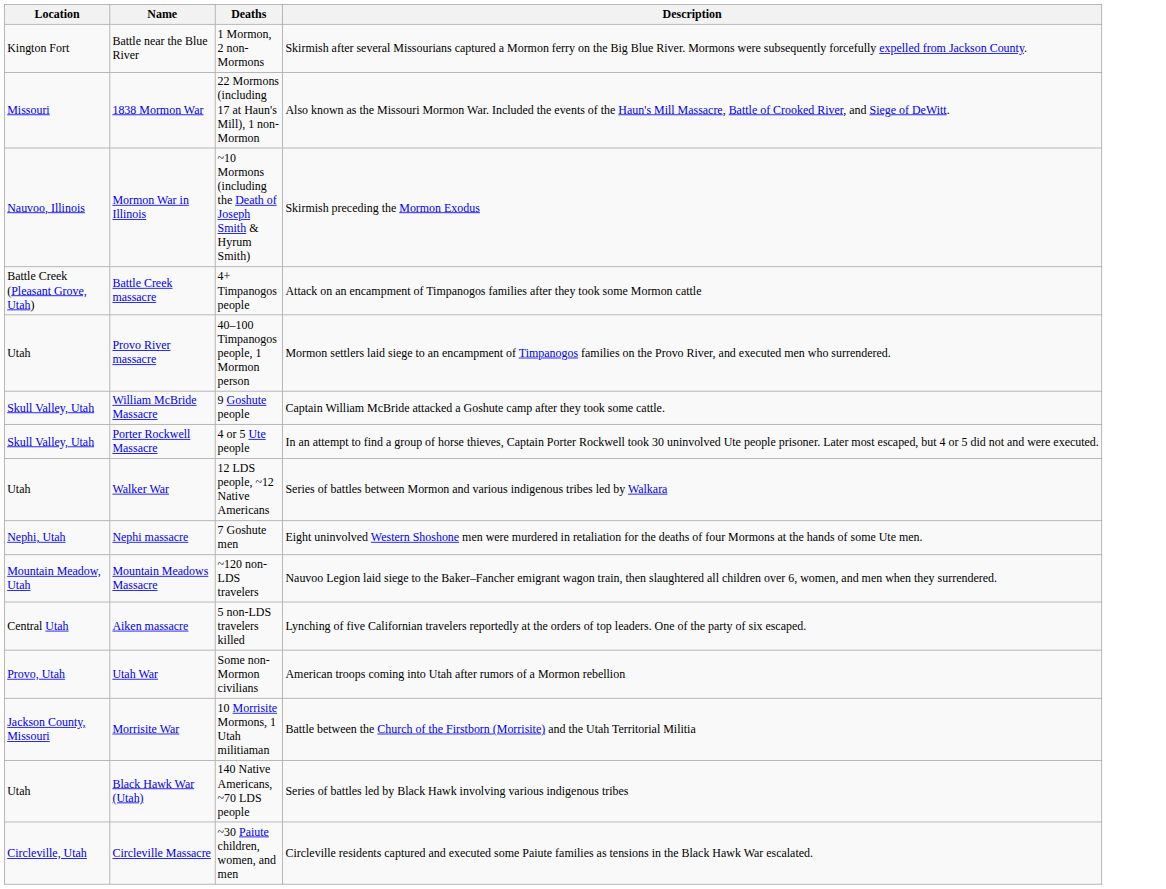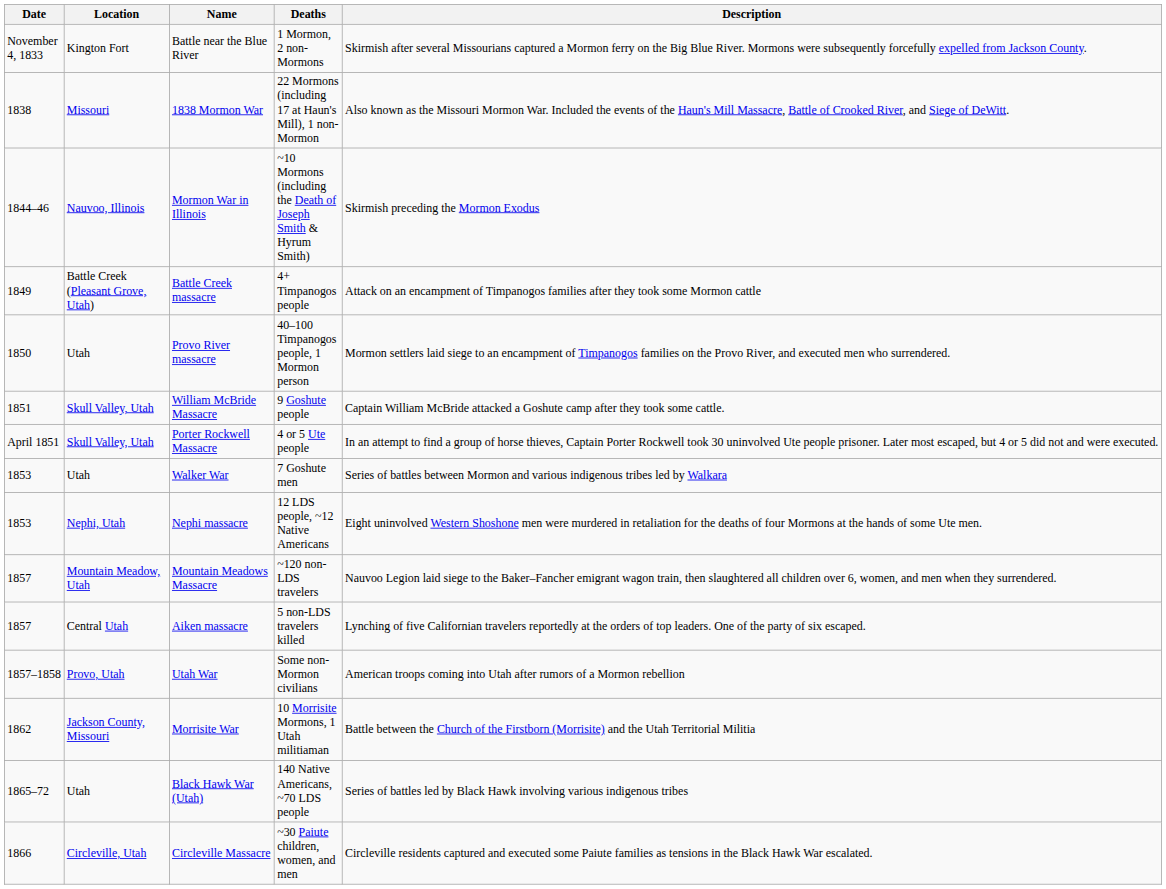 <table class="sortable wikitable" style="font-size:90%;">
 <tr>
+<th style="width:65px;">Date</th>
 <th style="width:120px;">Location</th>
 <th style="width:120px;">Name</th>
 <th style="width:75px;">Deaths</th>
 <th class="unsortable">Description</th>
 </tr>
 <tr>
+<td>November 4, 1833</td>
 <td>Kington Fort</td>
 <td>Battle near the Blue River</td>
 <td>1 Mormon, 2 non-Mormons</td>
 <td>Skirmish after several Missourians captured a Mormon ferry on the Big Blue River. Mormons were subsequently forcefully <a href='#'>expelled from Jackson County</a>.</td>
 </tr>
 <tr>
+<td>1838</td>
 <td><a href='#'>Missouri</a></td>
 <td><a href='#'>1838 Mormon War</a></td>
 <td>22 Mormons (including 17 at Haun's Mill), 1 non-Mormon</td>
 <td>Also known as the Missouri Mormon War. Included the events of the <a href='#'>Haun's Mill Massacre</a>, <a href='#'>Battle of Crooked River</a>, and <a href='#'>Siege of DeWitt</a>.</td>
 </tr>
 <tr>
+<td>1844–46</td>
 <td><a href='#'>Nauvoo, Illinois</a></td>
 <td><a href='#'>Mormon War in Illinois</a></td>
 <td>~10 Mormons (including the <a href='#'>Death of Joseph Smith</a> & Hyrum Smith)</td>
 <td>Skirmish preceding the <a href='#'>Mormon Exodus</a></td>
 </tr>
 <tr>
+<td>1849</td>
 <td>Battle Creek (<a href='#'>Pleasant Grove, Utah</a>)</td>
 <td><a href='#'>Battle Creek massacre</a></td>
 <td>4+ Timpanogos people</td>
 <td>Attack on an encampment of Timpanogos families after they took some Mormon cattle</td>
 </tr>
 <tr>
+<td>1850</td>
 <td>Utah</td>
 <td><a href='#'>Provo River massacre</a></td>
 <td>40–100 Timpanogos people, 1 Mormon person</td>
 <td>Mormon settlers laid siege to an encampment of <a href='#'>Timpanogos</a> families on the Provo River, and executed men who surrendered.</td>
 </tr>
 <tr>
+<td>1851</td>
 <td><a href='#'>Skull Valley, Utah</a></td>
 <td><a href='#'>William McBride Massacre</a></td>
 <td>9 <a href='#'>Goshute</a> people</td>
 <td>Captain William McBride attacked a Goshute camp after they took some cattle.</td>
 </tr>
 <tr>
+<td>April 1851</td>
 <td><a href='#'>Skull Valley, Utah</a></td>
 <td><a href='#'>Porter Rockwell Massacre</a></td>
 <td>4 or 5 <a href='#'>Ute</a> people</td>
 <td>In an attempt to find a group of horse thieves, Captain Porter Rockwell took 30 uninvolved Ute people prisoner. Later most escaped, but 4 or 5 did not and were executed.</td>
 </tr>
 <tr>
+<td>1853</td>
 <td>Utah</td>
 <td><a href='#'>Walker War</a></td>
-<td>12 LDS people, ~12 Native Americans</td>
+<td>7 Goshute men</td>
 <td>Series of battles between Mormon and various indigenous tribes led by <a href='#'>Walkara</a></td>
 </tr>
 <tr>
+<td>1853</td>
 <td><a href='#'>Nephi, Utah</a></td>
 <td><a href='#'>Nephi massacre</a></td>
-<td>7 Goshute men</td>
+<td>12 LDS people, ~12 Native Americans</td>
 <td>Eight uninvolved <a href='#'>Western Shoshone</a> men were murdered in retaliation for the deaths of four Mormons at the hands of some Ute men.</td>
 </tr>
 <tr>
+<td>1857</td>
 <td><a href='#'>Mountain Meadow, Utah</a></td>
 <td><a href='#'>Mountain Meadows Massacre</a></td>
 <td>~120 non-LDS travelers</td>
 <td>Nauvoo Legion laid siege to the Baker–Fancher emigrant wagon train, then slaughtered all children over 6, women, and men when they surrendered.</td>
 </tr>
 <tr>
+<td>1857</td>
 <td>Central <a href='#'>Utah</a></td>
 <td><a href='#'>Aiken massacre</a></td>
 <td>5 non-LDS travelers killed</td>
 <td>Lynching of five Californian travelers reportedly at the orders of top leaders. One of the party of six escaped.</td>
 </tr>
 <tr>
+<td>1857–1858</td>
 <td><a href='#'>Provo, Utah</a></td>
 <td><a href='#'>Utah War</a></td>
 <td>Some non-Mormon civilians</td>
 <td>American troops coming into Utah after rumors of a Mormon rebellion</td>
 </tr>
 <tr>
+<td>1862</td>
 <td><a href='#'>Jackson County, Missouri</a></td>
 <td><a href='#'>Morrisite War</a></td>
 <td>10 <a href='#'>Morrisite</a> Mormons, 1 Utah militiaman</td>
 <td>Battle between the <a href='#'>Church of the Firstborn (Morrisite)</a> and the Utah Territorial Militia</td>
 </tr>
 <tr>
+<td>1865–72</td>
 <td>Utah</td>
 <td><a href='#'>Black Hawk War (Utah)</a></td>
 <td>140 Native Americans, ~70 LDS people</td>
 <td>Series of battles led by Black Hawk involving various indigenous tribes</td>
 </tr>
 <tr>
+<td>1866</td>
 <td><a href='#'>Circleville, Utah</a></td>
 <td><a href='#'>Circleville Massacre</a></td>
 <td>~30 <a href='#'>Paiute</a> children, women, and men</td>
 <td>Circleville residents captured and executed some Paiute families as tensions in the Black Hawk War escalated.</td>
 </tr>
 </table>
